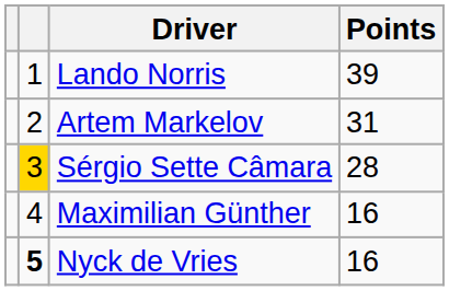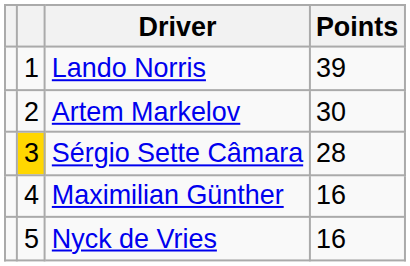 <table class="wikitable" style="font-size: 85%;">
 <tr>
 <th></th>
 <th></th>
 <th>Driver</th>
 <th>Points</th>
 </tr>
 <tr>
 <td></td>
 <td align="center">1</td>
 <td> <a href='#'>Lando Norris</a></td>
 <td>39</td>
 </tr>
 <tr>
 <td></td>
 <td align="center">2</td>
 <td> <a href='#'>Artem Markelov</a></td>
-<td>31</td>
+<td>30</td>
 </tr>
 <tr>
 <td></td>
 <td align="center" style="background: gold;">3</td>
 <td> <a href='#'>Sérgio Sette Câmara</a></td>
 <td>28</td>
 </tr>
 <tr>
 <td></td>
 <td align="center">4</td>
 <td> <a href='#'>Maximilian Günther</a></td>
 <td>16</td>
 </tr>
 <tr>
 <td></td>
-<td align="center"><strong>5</strong></td>
+<td align="center">5</td>
 <td> <a href='#'>Nyck de Vries</a></td>
 <td>16</td>
 </tr>
 </table>
